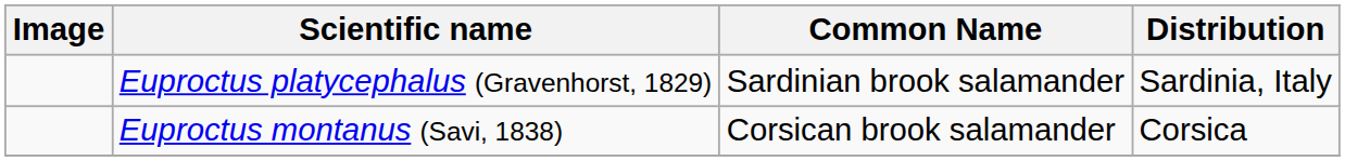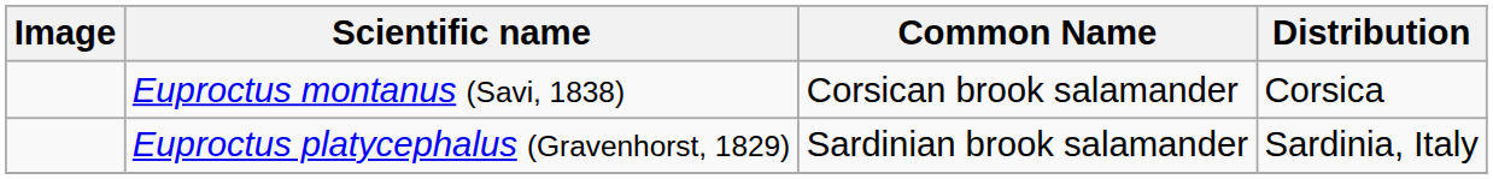 <table class="wikitable">
 <tr>
 <th>Image</th>
 <th>Scientific name</th>
 <th>Common Name</th>
 <th>Distribution</th>
 </tr>
 <tr>
 <td></td>
+<td><em><a href='#'>Euproctus montanus</a></em> <small>(Savi, 1838)</small></td>
+<td>Corsican brook salamander</td>
+<td>Corsica</td>
+</tr>
+<tr>
+<td></td>
 <td><em><a href='#'>Euproctus platycephalus</a></em> <small>(Gravenhorst, 1829)</small></td>
 <td>Sardinian brook salamander</td>
 <td>Sardinia, Italy</td>
 </tr>
 <tr>
-<td></td>
-<td><em><a href='#'>Euproctus montanus</a></em> <small>(Savi, 1838)</small></td>
-<td>Corsican brook salamander</td>
-<td>Corsica</td>
-</tr>
-<tr>
 </tr>
 </table>
